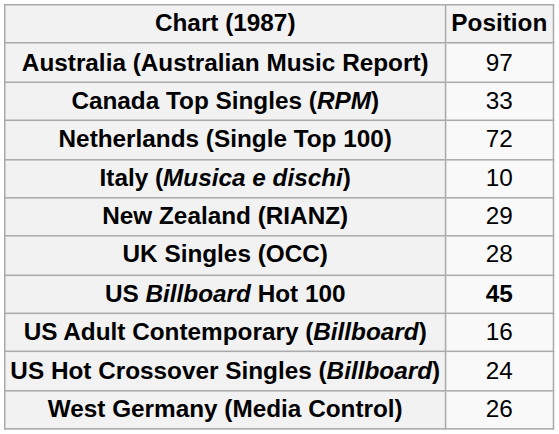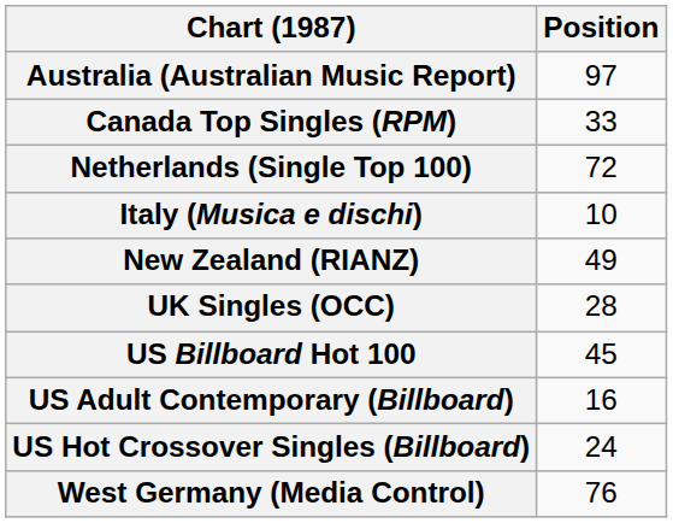 <table class="wikitable sortable plainrowheaders" style="text-align:center">
 <tr>
 <th scope="col">Chart (1987)</th>
 <th scope="col">Position</th>
 </tr>
 <tr>
 <th scope="row">Australia (Australian Music Report)</th>
 <td>97</td>
 </tr>
 <tr>
 <th scope="row">Canada Top Singles (<em>RPM</em>)</th>
 <td>33</td>
 </tr>
 <tr>
 <th scope="row">Netherlands (Single Top 100)</th>
 <td>72</td>
 </tr>
 <tr>
 <th scope="row">Italy (<em>Musica e dischi</em>)</th>
 <td>10</td>
 </tr>
 <tr>
 <th scope="row">New Zealand (RIANZ)</th>
-<td>29</td>
+<td>49</td>
 </tr>
 <tr>
 <th scope="row">UK Singles (OCC)</th>
 <td>28</td>
 </tr>
 <tr>
 <th scope="row">US <em>Billboard</em> Hot 100</th>
-<td><strong>45</strong></td>
+<td>45</td>
 </tr>
 <tr>
 <th scope="row">US Adult Contemporary (<em>Billboard</em>)</th>
 <td>16</td>
 </tr>
 <tr>
 <th scope="row">US Hot Crossover Singles (<em>Billboard</em>)</th>
 <td>24</td>
 </tr>
 <tr>
 <th scope="row">West Germany (Media Control)</th>
-<td>26</td>
+<td>76</td>
 </tr>
 </table>
